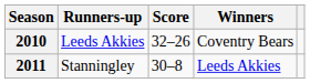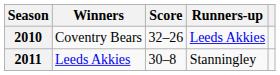 <table class="wikitable defaultleft col3center">
 <tr>
 <th scope=col>Season</th>
+<th scope=col>Winners</th>
+<th scope=col>Score</th>
 <th scope=col>Runners-up</th>
-<th scope=col>Score</th>
-<th scope=col>Winners</th>
 <th scope=col></th>
 </tr>
 <tr>
 <th scope=row>2010</th>
+<td>Coventry Bears</td>
+<td>32–26</td>
 <td><a href='#'>Leeds Akkies</a></td>
-<td>32–26</td>
-<td>Coventry Bears</td>
 <td></td>
 </tr>
 <tr>
 <th scope=row>2011</th>
+<td><a href='#'>Leeds Akkies</a></td>
+<td>30–8</td>
 <td>Stanningley</td>
-<td>30–8</td>
-<td><a href='#'>Leeds Akkies</a></td>
 <td></td>
 </tr>
 </table>
